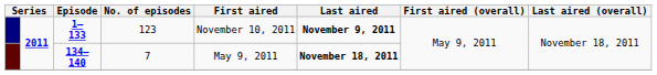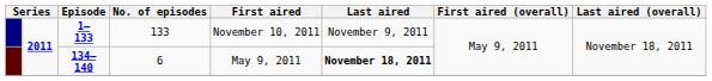 <table class="wikitable" style="text-align:center">
 <tr>
 <th style="padding:0 9px;" colspan="2">Series</th>
 <th style="padding:0 4px;">Episode</th>
 <th style="padding:0 4px;">No. of episodes</th>
 <th style="padding:0 8px;">First aired</th>
 <th style="padding:0 4px;">Last aired</th>
 <th style="padding:0 4px;">First aired (overall)</th>
 <th style="padding:0 4px;">Last aired (overall)</th>
 </tr>
 <tr>
 <td style="background:#000080;padding:0 8px;  "></td>
 <td rowspan="2"><strong><a href='#'>2011</a></strong></td>
 <td><strong><a href='#'>1–<br>133</a></strong></td>
-<td>123</td>
+<td>133</td>
 <td>November 10, 2011</td>
-<td><strong>November 9, 2011</strong></td>
+<td>November 9, 2011</td>
 <td rowspan="2">May 9, 2011</td>
 <td rowspan="2">November 18, 2011</td>
 </tr>
 <tr>
 <td style="background:#610000;padding:0 8px;  "></td>
 <td><strong><a href='#'>134–<br>140</a></strong></td>
-<td>7</td>
+<td>6</td>
 <td>May 9, 2011</td>
 <td><strong>November 18, 2011</strong></td>
 </tr>
 <tr>
 </tr>
 </table>
